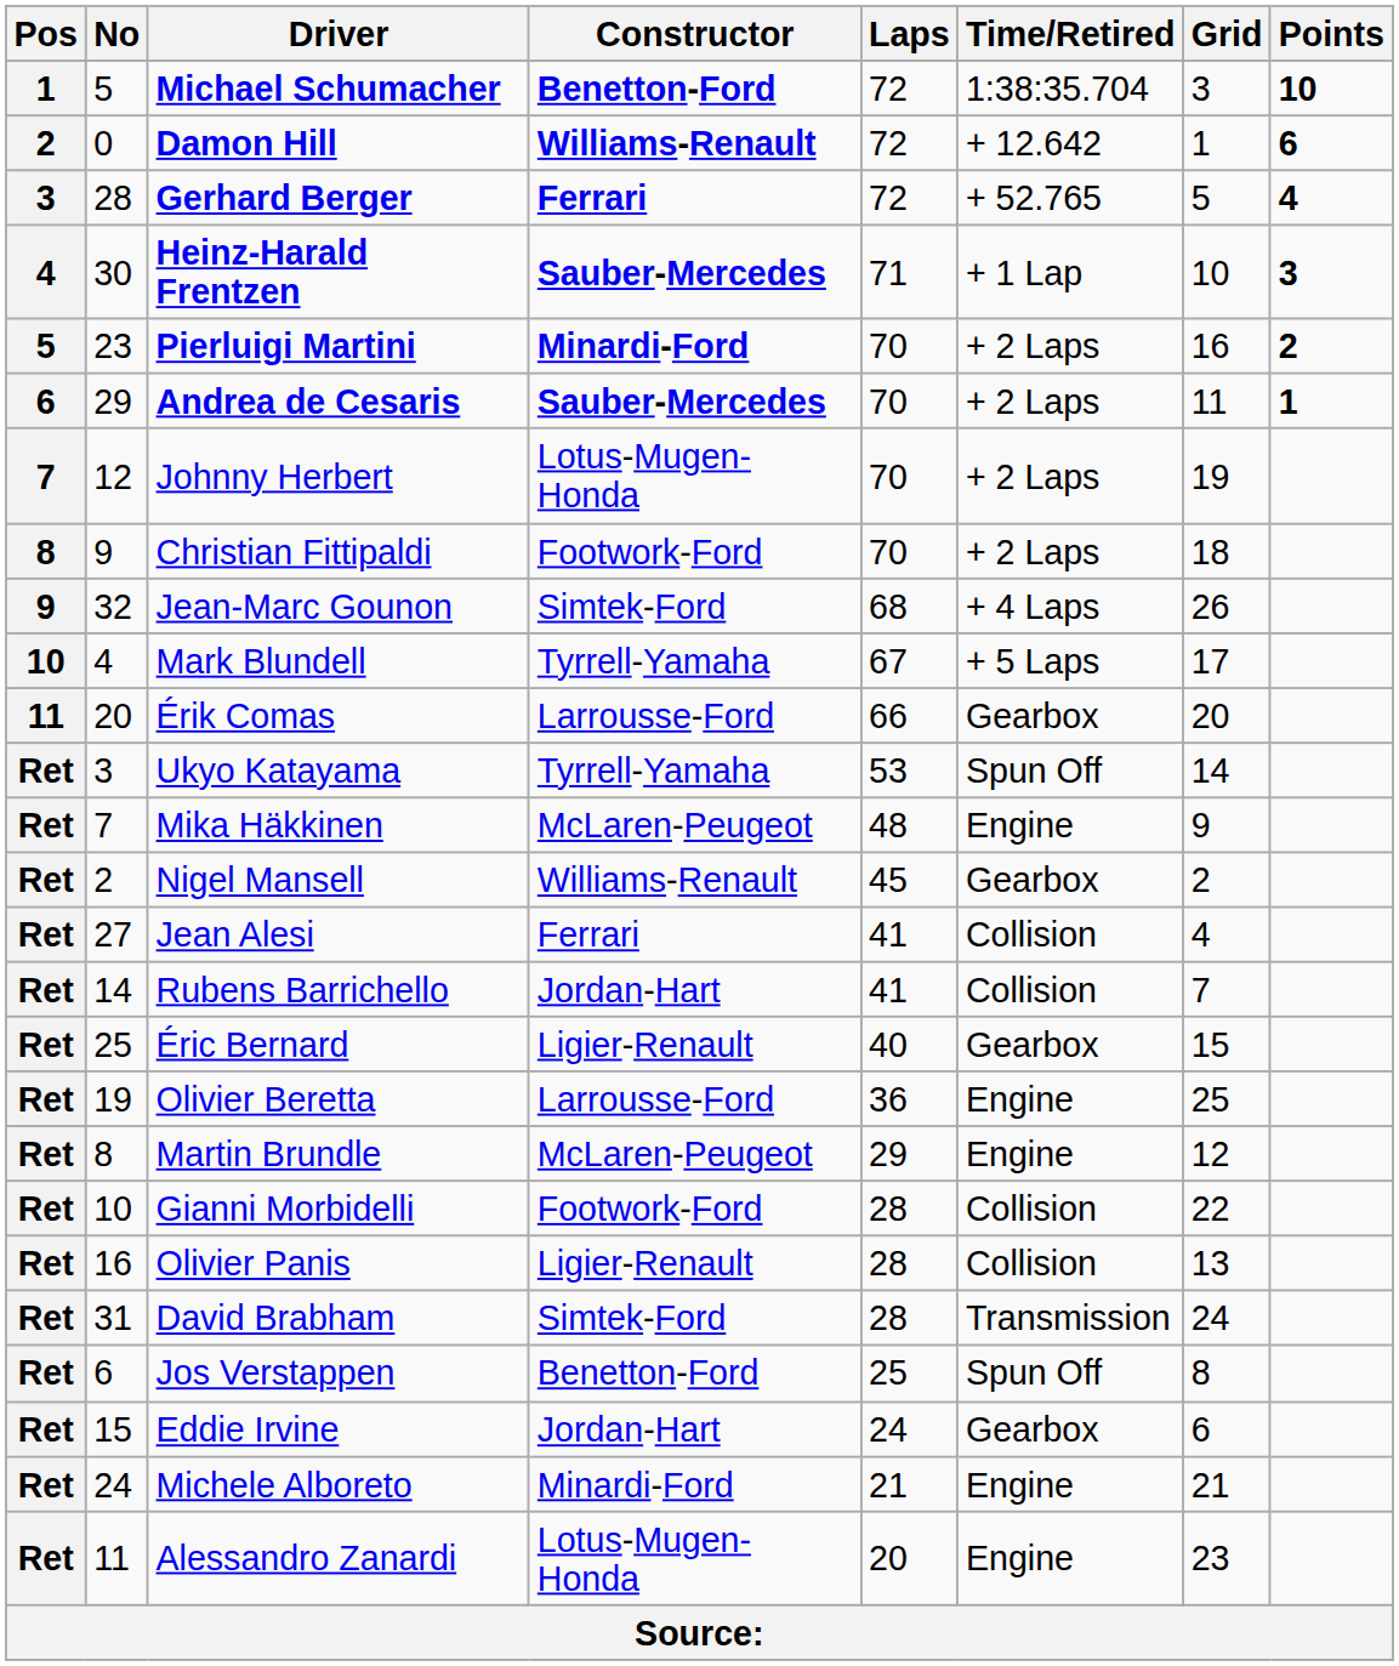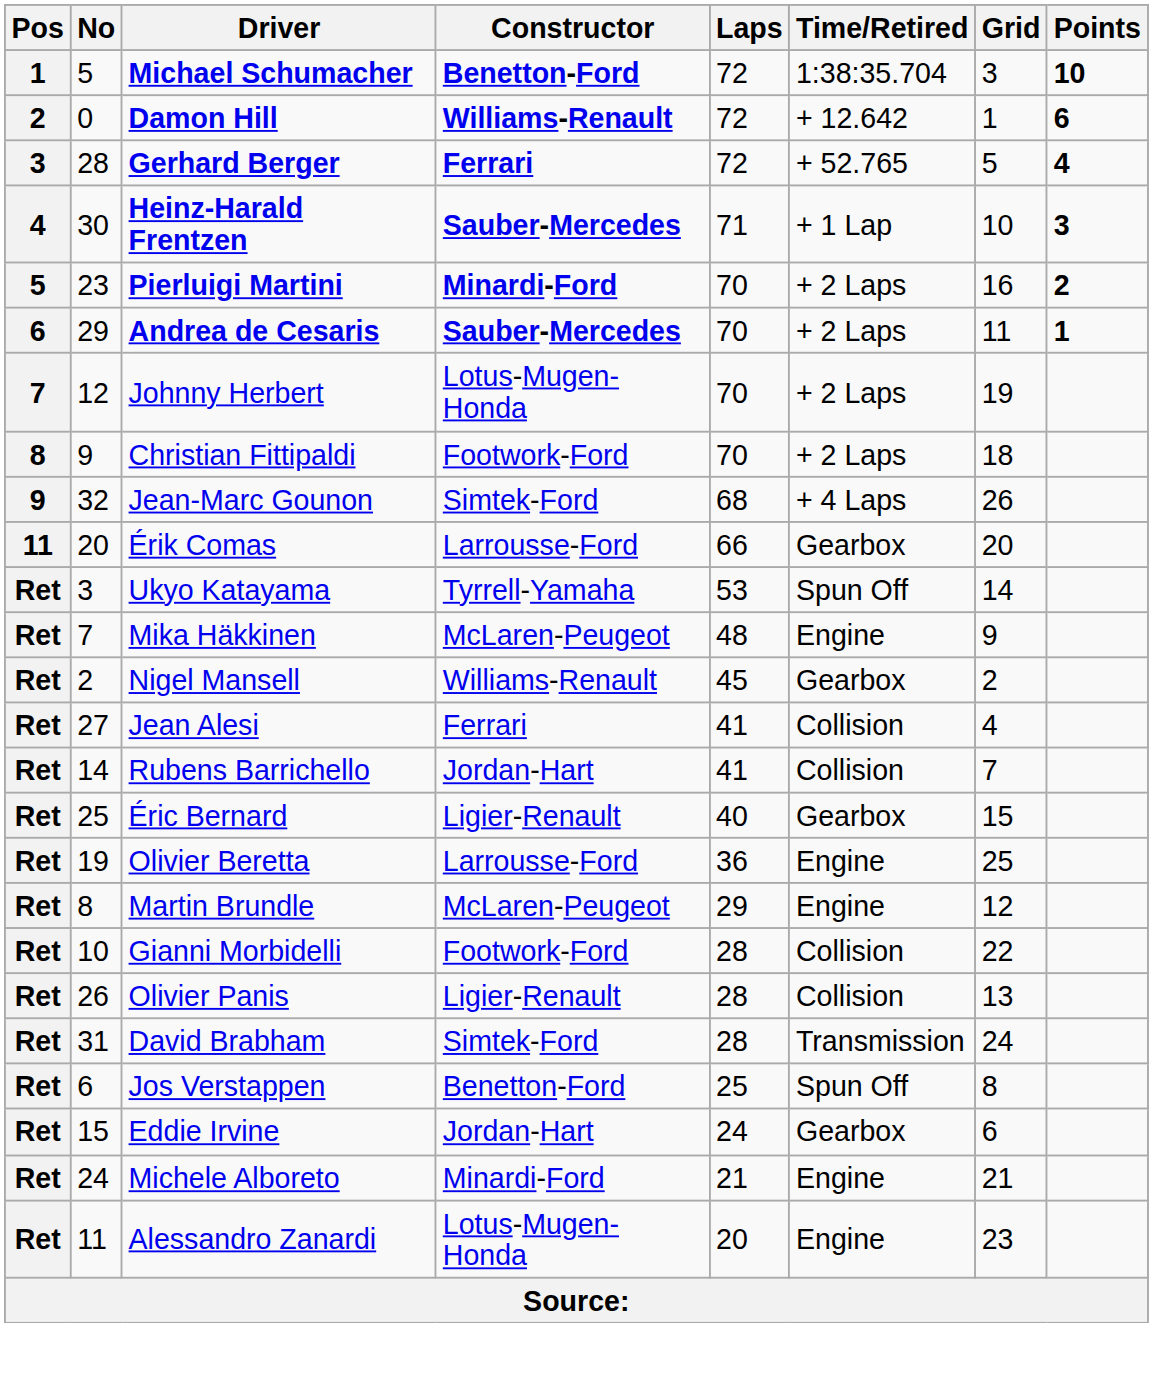 <table class="wikitable" style="font-size: 95%;">
 <tr>
 <th>Pos</th>
 <th>No</th>
 <th>Driver</th>
 <th>Constructor</th>
 <th>Laps</th>
 <th>Time/Retired</th>
 <th>Grid</th>
 <th>Points</th>
 </tr>
 <tr>
 <th>1</th>
 <td>5</td>
 <td> <strong><a href='#'>Michael Schumacher</a></strong></td>
 <td><strong><a href='#'>Benetton</a>-<a href='#'>Ford</a></strong></td>
 <td>72</td>
 <td>1:38:35.704</td>
 <td>3</td>
 <td><strong>10</strong></td>
 </tr>
 <tr>
 <th>2</th>
 <td>0</td>
 <td> <strong><a href='#'>Damon Hill</a></strong></td>
 <td><strong><a href='#'>Williams</a>-<a href='#'>Renault</a></strong></td>
 <td>72</td>
 <td>+ 12.642</td>
 <td>1</td>
 <td><strong>6</strong></td>
 </tr>
 <tr>
 <th>3</th>
 <td>28</td>
 <td> <strong><a href='#'>Gerhard Berger</a></strong></td>
 <td><strong><a href='#'>Ferrari</a></strong></td>
 <td>72</td>
 <td>+ 52.765</td>
 <td>5</td>
 <td><strong>4</strong></td>
 </tr>
 <tr>
 <th>4</th>
 <td>30</td>
 <td> <strong><a href='#'>Heinz-Harald Frentzen</a></strong></td>
 <td><strong><a href='#'>Sauber</a>-<a href='#'>Mercedes</a></strong></td>
 <td>71</td>
 <td>+ 1 Lap</td>
 <td>10</td>
 <td><strong>3</strong></td>
 </tr>
 <tr>
 <th>5</th>
 <td>23</td>
 <td> <strong><a href='#'>Pierluigi Martini</a></strong></td>
 <td><strong><a href='#'>Minardi</a>-<a href='#'>Ford</a></strong></td>
 <td>70</td>
 <td>+ 2 Laps</td>
 <td>16</td>
 <td><strong>2</strong></td>
 </tr>
 <tr>
 <th>6</th>
 <td>29</td>
 <td> <strong><a href='#'>Andrea de Cesaris</a></strong></td>
 <td><strong><a href='#'>Sauber</a>-<a href='#'>Mercedes</a></strong></td>
 <td>70</td>
 <td>+ 2 Laps</td>
 <td>11</td>
 <td><strong>1</strong></td>
 </tr>
 <tr>
 <th>7</th>
 <td>12</td>
 <td> <a href='#'>Johnny Herbert</a></td>
 <td><a href='#'>Lotus</a>-<a href='#'>Mugen-Honda</a></td>
 <td>70</td>
 <td>+ 2 Laps</td>
 <td>19</td>
 <td> </td>
 </tr>
 <tr>
 <th>8</th>
 <td>9</td>
 <td> <a href='#'>Christian Fittipaldi</a></td>
 <td><a href='#'>Footwork</a>-<a href='#'>Ford</a></td>
 <td>70</td>
 <td>+ 2 Laps</td>
 <td>18</td>
 <td> </td>
 </tr>
 <tr>
 <th>9</th>
 <td>32</td>
 <td> <a href='#'>Jean-Marc Gounon</a></td>
 <td><a href='#'>Simtek</a>-<a href='#'>Ford</a></td>
 <td>68</td>
 <td>+ 4 Laps</td>
 <td>26</td>
-<td> </td>
-</tr>
-<tr>
-<th>10</th>
-<td>4</td>
-<td> <a href='#'>Mark Blundell</a></td>
-<td><a href='#'>Tyrrell</a>-<a href='#'>Yamaha</a></td>
-<td>67</td>
-<td>+ 5 Laps</td>
-<td>17</td>
 <td> </td>
 </tr>
 <tr>
 <th>11</th>
 <td>20</td>
 <td> <a href='#'>Érik Comas</a></td>
 <td><a href='#'>Larrousse</a>-<a href='#'>Ford</a></td>
 <td>66</td>
 <td>Gearbox</td>
 <td>20</td>
 <td> </td>
 </tr>
 <tr>
 <th>Ret</th>
 <td>3</td>
 <td> <a href='#'>Ukyo Katayama</a></td>
 <td><a href='#'>Tyrrell</a>-<a href='#'>Yamaha</a></td>
 <td>53</td>
 <td>Spun Off</td>
 <td>14</td>
 <td> </td>
 </tr>
 <tr>
 <th>Ret</th>
 <td>7</td>
 <td> <a href='#'>Mika Häkkinen</a></td>
 <td><a href='#'>McLaren</a>-<a href='#'>Peugeot</a></td>
 <td>48</td>
 <td>Engine</td>
 <td>9</td>
 <td> </td>
 </tr>
 <tr>
 <th>Ret</th>
 <td>2</td>
 <td> <a href='#'>Nigel Mansell</a></td>
 <td><a href='#'>Williams</a>-<a href='#'>Renault</a></td>
 <td>45</td>
 <td>Gearbox</td>
 <td>2</td>
 <td> </td>
 </tr>
 <tr>
 <th>Ret</th>
 <td>27</td>
 <td> <a href='#'>Jean Alesi</a></td>
 <td><a href='#'>Ferrari</a></td>
 <td>41</td>
 <td>Collision</td>
 <td>4</td>
 <td> </td>
 </tr>
 <tr>
 <th>Ret</th>
 <td>14</td>
 <td> <a href='#'>Rubens Barrichello</a></td>
 <td><a href='#'>Jordan</a>-<a href='#'>Hart</a></td>
 <td>41</td>
 <td>Collision</td>
 <td>7</td>
 <td> </td>
 </tr>
 <tr>
 <th>Ret</th>
 <td>25</td>
 <td> <a href='#'>Éric Bernard</a></td>
 <td><a href='#'>Ligier</a>-<a href='#'>Renault</a></td>
 <td>40</td>
 <td>Gearbox</td>
 <td>15</td>
 <td> </td>
 </tr>
 <tr>
 <th>Ret</th>
 <td>19</td>
 <td> <a href='#'>Olivier Beretta</a></td>
 <td><a href='#'>Larrousse</a>-<a href='#'>Ford</a></td>
 <td>36</td>
 <td>Engine</td>
 <td>25</td>
 <td> </td>
 </tr>
 <tr>
 <th>Ret</th>
 <td>8</td>
 <td> <a href='#'>Martin Brundle</a></td>
 <td><a href='#'>McLaren</a>-<a href='#'>Peugeot</a></td>
 <td>29</td>
 <td>Engine</td>
 <td>12</td>
 <td> </td>
 </tr>
 <tr>
 <th>Ret</th>
 <td>10</td>
 <td> <a href='#'>Gianni Morbidelli</a></td>
 <td><a href='#'>Footwork</a>-<a href='#'>Ford</a></td>
 <td>28</td>
 <td>Collision</td>
 <td>22</td>
 <td> </td>
 </tr>
 <tr>
 <th>Ret</th>
-<td>16</td>
+<td>26</td>
 <td> <a href='#'>Olivier Panis</a></td>
 <td><a href='#'>Ligier</a>-<a href='#'>Renault</a></td>
 <td>28</td>
 <td>Collision</td>
 <td>13</td>
 <td> </td>
 </tr>
 <tr>
 <th>Ret</th>
 <td>31</td>
 <td> <a href='#'>David Brabham</a></td>
 <td><a href='#'>Simtek</a>-<a href='#'>Ford</a></td>
 <td>28</td>
 <td>Transmission</td>
 <td>24</td>
 <td> </td>
 </tr>
 <tr>
 <th>Ret</th>
 <td>6</td>
 <td> <a href='#'>Jos Verstappen</a></td>
 <td><a href='#'>Benetton</a>-<a href='#'>Ford</a></td>
 <td>25</td>
 <td>Spun Off</td>
 <td>8</td>
 <td> </td>
 </tr>
 <tr>
 <th>Ret</th>
 <td>15</td>
 <td> <a href='#'>Eddie Irvine</a></td>
 <td><a href='#'>Jordan</a>-<a href='#'>Hart</a></td>
 <td>24</td>
 <td>Gearbox</td>
 <td>6</td>
 <td> </td>
 </tr>
 <tr>
 <th>Ret</th>
 <td>24</td>
 <td> <a href='#'>Michele Alboreto</a></td>
 <td><a href='#'>Minardi</a>-<a href='#'>Ford</a></td>
 <td>21</td>
 <td>Engine</td>
 <td>21</td>
 <td> </td>
 </tr>
 <tr>
 <th>Ret</th>
 <td>11</td>
 <td> <a href='#'>Alessandro Zanardi</a></td>
 <td><a href='#'>Lotus</a>-<a href='#'>Mugen-Honda</a></td>
 <td>20</td>
 <td>Engine</td>
 <td>23</td>
 <td> </td>
 </tr>
 <tr>
 <th colspan="8">Source:</th>
 </tr>
 </table>
